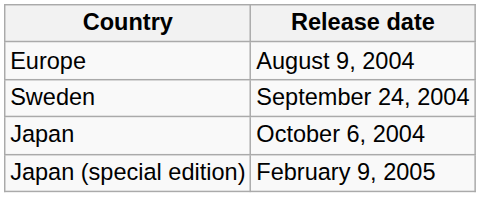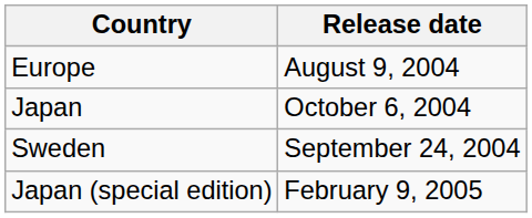 <table class="wikitable">
 <tr>
 <th>Country</th>
 <th>Release date</th>
 </tr>
 <tr>
 <td>Europe</td>
 <td>August 9, 2004</td>
 </tr>
 <tr>
+<td>Japan</td>
+<td>October 6, 2004</td>
+</tr>
+<tr>
 <td>Sweden</td>
 <td>September 24, 2004</td>
-</tr>
-<tr>
-<td>Japan</td>
-<td>October 6, 2004</td>
 </tr>
 <tr>
 <td>Japan (special edition)</td>
 <td>February 9, 2005</td>
 </tr>
 </table>
